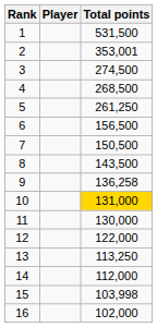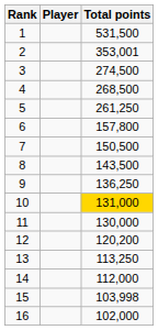 <table class="wikitable" style="font-size: 85%">
 <tr>
 <th>Rank</th>
 <th>Player</th>
 <th>Total points</th>
 </tr>
 <tr>
 <td align="center">1</td>
 <td></td>
 <td align="center">531,500</td>
 </tr>
 <tr>
 <td align="center">2</td>
 <td></td>
 <td align="center">353,001</td>
 </tr>
 <tr>
 <td align="center">3</td>
 <td></td>
 <td align="center">274,500</td>
 </tr>
 <tr>
 <td align="center">4</td>
 <td></td>
 <td align="center">268,500</td>
 </tr>
 <tr>
 <td align="center">5</td>
 <td></td>
 <td align="center">261,250</td>
 </tr>
 <tr>
 <td align="center">6</td>
 <td></td>
-<td align="center">156,500</td>
+<td align="center">157,800</td>
 </tr>
 <tr>
 <td align="center">7</td>
 <td></td>
 <td align="center">150,500</td>
 </tr>
 <tr>
 <td align="center">8</td>
 <td></td>
 <td align="center">143,500</td>
 </tr>
 <tr>
 <td align="center">9</td>
 <td></td>
-<td align="center">136,258</td>
+<td align="center">136,250</td>
 </tr>
 <tr>
 <td align="center">10</td>
 <td></td>
 <td align="center" style="background: gold;">131,000</td>
 </tr>
 <tr>
 <td align="center">11</td>
 <td></td>
 <td align="center">130,000</td>
 </tr>
 <tr>
 <td align="center">12</td>
 <td></td>
-<td align="center">122,000</td>
+<td align="center">120,200</td>
 </tr>
 <tr>
 <td align="center">13</td>
 <td></td>
 <td align="center">113,250</td>
 </tr>
 <tr>
 <td align="center">14</td>
 <td></td>
 <td align="center">112,000</td>
 </tr>
 <tr>
 <td align="center">15</td>
 <td></td>
 <td align="center">103,998</td>
 </tr>
 <tr>
 <td align="center">16</td>
 <td></td>
 <td align="center">102,000</td>
 </tr>
 </table>
